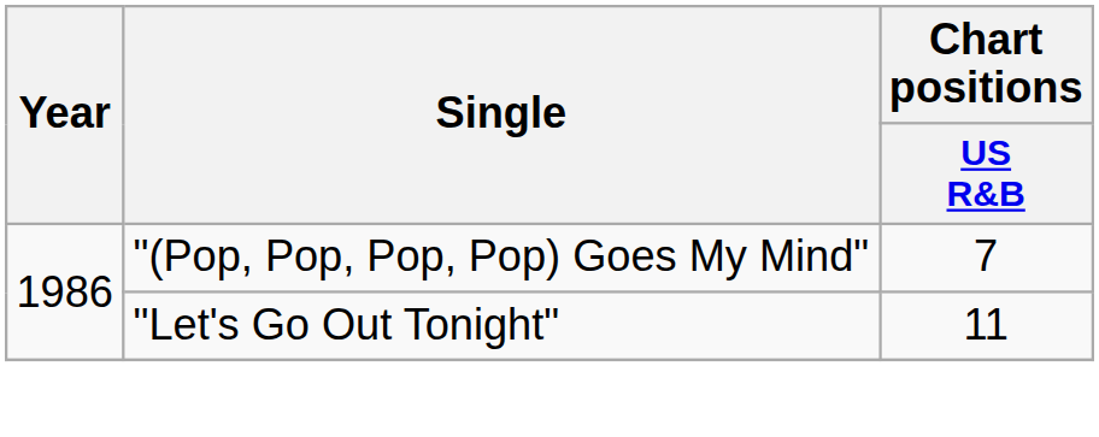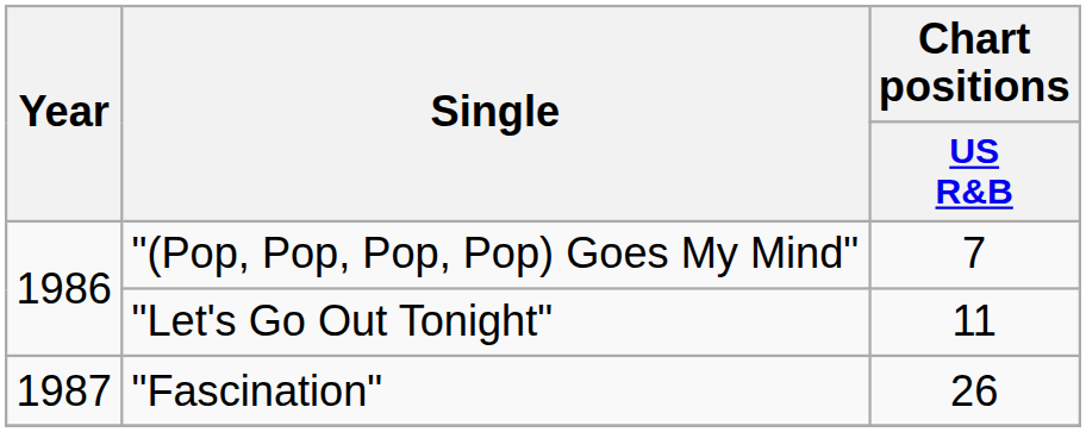 <table class="wikitable" style="text-align:center;">
 <tr>
 <th rowspan="2">Year</th>
 <th rowspan="2">Single</th>
 <th colspan="1">Chart positions</th>
 </tr>
 <tr style="font-size:smaller;">
 <th width="40"><a href='#'>US<br>R&B</a></th>
 </tr>
 <tr>
 <td rowspan="2">1986</td>
 <td align="left">"(Pop, Pop, Pop, Pop) Goes My Mind"</td>
 <td>7</td>
 </tr>
 <tr>
 <td align="left">"Let's Go Out Tonight"</td>
 <td>11</td>
 </tr>
 <tr>
+<td rowspan="1">1987</td>
+<td align="left">"Fascination"</td>
+<td>26</td>
+</tr>
+<tr>
 </tr>
 </table>
